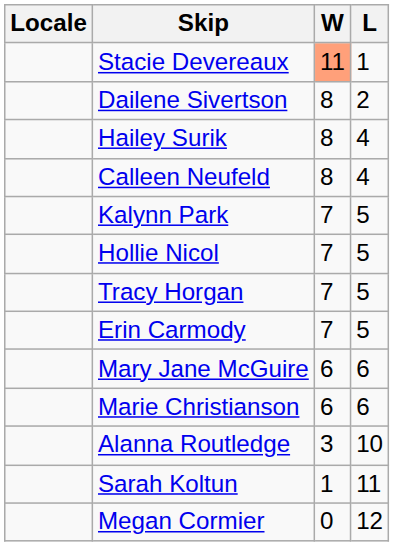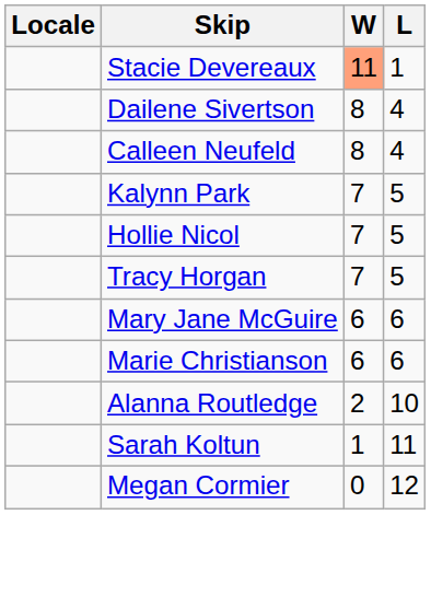 <table class="wikitable" border="1">
 <tr>
 <th>Locale</th>
 <th>Skip</th>
 <th>W</th>
 <th>L</th>
 </tr>
 <tr>
 <td></td>
 <td><a href='#'>Stacie Devereaux</a></td>
 <td style="background: lightsalmon;">11</td>
 <td>1</td>
 </tr>
 <tr>
 <td></td>
 <td><a href='#'>Dailene Sivertson</a></td>
-<td>8</td>
-<td>2</td>
-</tr>
-<tr>
-<td></td>
-<td><a href='#'>Hailey Surik</a></td>
 <td>8</td>
 <td>4</td>
 </tr>
 <tr>
 <td></td>
 <td><a href='#'>Calleen Neufeld</a></td>
 <td>8</td>
 <td>4</td>
 </tr>
 <tr>
 <td></td>
 <td><a href='#'>Kalynn Park</a></td>
 <td>7</td>
 <td>5</td>
 </tr>
 <tr>
 <td></td>
 <td><a href='#'>Hollie Nicol</a></td>
 <td>7</td>
 <td>5</td>
 </tr>
 <tr>
 <td></td>
 <td><a href='#'>Tracy Horgan</a></td>
 <td>7</td>
 <td>5</td>
 </tr>
 <tr>
 <td></td>
-<td><a href='#'>Erin Carmody</a></td>
-<td>7</td>
-<td>5</td>
-</tr>
-<tr>
-<td></td>
 <td><a href='#'>Mary Jane McGuire</a></td>
 <td>6</td>
 <td>6</td>
 </tr>
 <tr>
 <td></td>
 <td><a href='#'>Marie Christianson</a></td>
 <td>6</td>
 <td>6</td>
 </tr>
 <tr>
 <td></td>
 <td><a href='#'>Alanna Routledge</a></td>
-<td>3</td>
+<td>2</td>
 <td>10</td>
 </tr>
 <tr>
 <td></td>
 <td><a href='#'>Sarah Koltun</a></td>
 <td>1</td>
 <td>11</td>
 </tr>
 <tr>
 <td></td>
 <td><a href='#'>Megan Cormier</a></td>
 <td>0</td>
 <td>12</td>
 </tr>
 </table>
